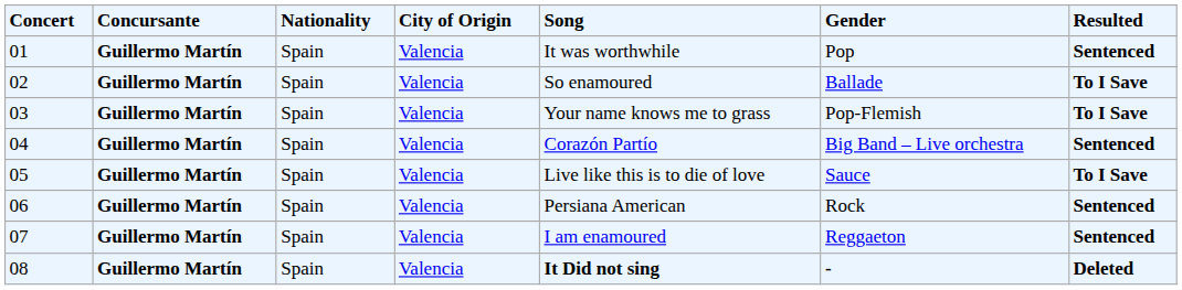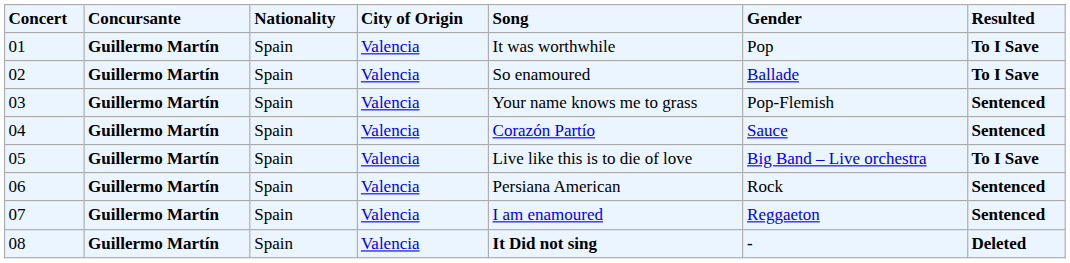 <table class="wikitable" style="background: #EBF5FF; border: 1px #aaa solid; border-collapse: collapse; font-size: 95%;" width="75%">
 <tr>
 <td><strong>Concert</strong></td>
 <td><strong>Concursante</strong></td>
 <td><strong>Nationality</strong></td>
 <td><strong>City of Origin</strong></td>
 <td><strong>Song</strong></td>
 <td><strong>Gender</strong></td>
 <td><strong>Resulted</strong></td>
 </tr>
 <tr style="background:efefef">
 <td>01</td>
 <td><strong>Guillermo Martín</strong></td>
 <td>Spain</td>
 <td><a href='#'>Valencia</a></td>
 <td>It was worthwhile</td>
 <td>Pop</td>
-<td><strong>Sentenced</strong></td>
+<td><strong>To I Save</strong></td>
 </tr>
 <tr>
 <td>02</td>
 <td><strong>Guillermo Martín</strong></td>
 <td>Spain</td>
 <td><a href='#'>Valencia</a></td>
 <td>So enamoured</td>
 <td><a href='#'>Ballade</a></td>
 <td><strong>To I Save</strong></td>
 </tr>
 <tr>
 <td>03</td>
 <td><strong>Guillermo Martín</strong></td>
 <td>Spain</td>
 <td><a href='#'>Valencia</a></td>
 <td>Your name knows me to grass</td>
 <td>Pop-Flemish</td>
-<td><strong>To I Save</strong></td>
+<td><strong>Sentenced</strong></td>
 </tr>
 <tr>
 <td>04</td>
 <td><strong>Guillermo Martín</strong></td>
 <td>Spain</td>
 <td><a href='#'>Valencia</a></td>
 <td><a href='#'>Corazón Partío</a></td>
-<td><a href='#'>Big Band – Live orchestra</a></td>
+<td><a href='#'>Sauce</a></td>
 <td><strong>Sentenced</strong></td>
 </tr>
 <tr>
 <td>05</td>
 <td><strong>Guillermo Martín</strong></td>
 <td>Spain</td>
 <td><a href='#'>Valencia</a></td>
 <td>Live like this is to die of love</td>
-<td><a href='#'>Sauce</a></td>
+<td><a href='#'>Big Band – Live orchestra</a></td>
 <td><strong>To I Save</strong></td>
 </tr>
 <tr>
 <td>06</td>
 <td><strong>Guillermo Martín</strong></td>
 <td>Spain</td>
 <td><a href='#'>Valencia</a></td>
 <td>Persiana American</td>
 <td>Rock</td>
 <td><strong>Sentenced</strong></td>
 </tr>
 <tr>
 <td>07</td>
 <td><strong>Guillermo Martín</strong></td>
 <td>Spain</td>
 <td><a href='#'>Valencia</a></td>
 <td><a href='#'>I am enamoured</a></td>
 <td><a href='#'>Reggaeton</a></td>
 <td><strong>Sentenced</strong></td>
 </tr>
 <tr>
 <td>08</td>
 <td><strong>Guillermo Martín</strong></td>
 <td>Spain</td>
 <td><a href='#'>Valencia</a></td>
 <td><strong>It Did not sing</strong></td>
 <td><strong>-</strong></td>
 <td><strong>Deleted</strong></td>
 </tr>
 </table>
